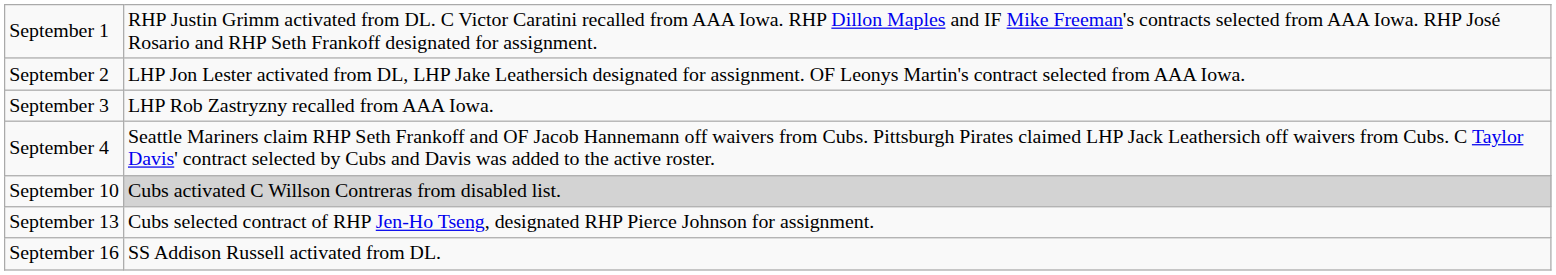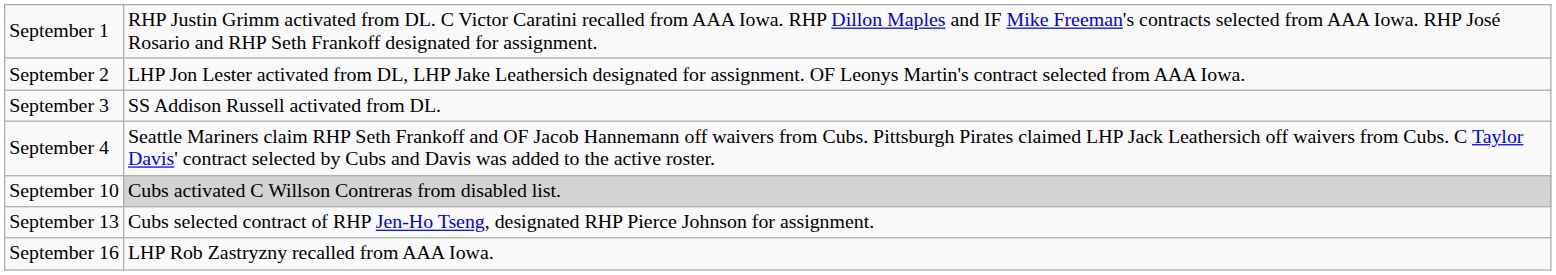 <table class="wikitable">
 <tr>
 <td>September 1</td>
 <td>RHP Justin Grimm activated from DL. C Victor Caratini recalled from AAA Iowa. RHP <a href='#'>Dillon Maples</a> and IF <a href='#'>Mike Freeman</a>'s contracts selected from AAA Iowa. RHP José Rosario and RHP Seth Frankoff designated for assignment.</td>
 </tr>
 <tr>
 <td>September 2</td>
 <td>LHP Jon Lester activated from DL, LHP Jake Leathersich designated for assignment. OF Leonys Martin's contract selected from AAA Iowa.</td>
 </tr>
 <tr>
 <td>September 3</td>
-<td>LHP Rob Zastryzny recalled from AAA Iowa.</td>
+<td>SS Addison Russell activated from DL.</td>
 </tr>
 <tr>
 <td>September 4</td>
 <td>Seattle Mariners claim RHP Seth Frankoff and OF Jacob Hannemann off waivers from Cubs. Pittsburgh Pirates claimed LHP Jack Leathersich off waivers from Cubs. C <a href='#'>Taylor Davis</a>' contract selected by Cubs and Davis was added to the active roster.</td>
 </tr>
 <tr>
 <td>September 10</td>
 <td style="background: lightgrey;">Cubs activated C Willson Contreras from disabled list.</td>
 </tr>
 <tr>
 <td>September 13</td>
 <td>Cubs selected contract of RHP <a href='#'>Jen-Ho Tseng</a>, designated RHP Pierce Johnson for assignment.</td>
 </tr>
 <tr>
 <td>September 16</td>
-<td>SS Addison Russell activated from DL.</td>
+<td>LHP Rob Zastryzny recalled from AAA Iowa.</td>
 </tr>
 </table>
